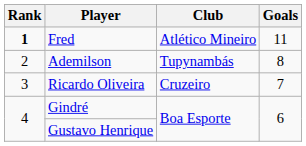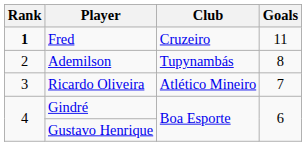 <table class="wikitable sortable" style="text-align:center">
 <tr>
 <th>Rank</th>
 <th>Player</th>
 <th>Club</th>
 <th>Goals</th>
 </tr>
 <tr>
 <td><strong>1</strong></td>
 <td align="left"> <a href='#'>Fred</a></td>
-<td align="left"><a href='#'>Atlético Mineiro</a></td>
+<td align="left"><a href='#'>Cruzeiro</a></td>
 <td>11</td>
 </tr>
 <tr>
 <td>2</td>
 <td align="left"> <a href='#'>Ademilson</a></td>
 <td align="left"><a href='#'>Tupynambás</a></td>
 <td>8</td>
 </tr>
 <tr>
 <td>3</td>
 <td align="left"> <a href='#'>Ricardo Oliveira</a></td>
-<td align="left"><a href='#'>Cruzeiro</a></td>
+<td align="left"><a href='#'>Atlético Mineiro</a></td>
 <td>7</td>
 </tr>
 <tr>
 <td rowspan="2">4</td>
 <td align="left"> <a href='#'>Gindré</a></td>
 <td rowspan="2" align="left"><a href='#'>Boa Esporte</a></td>
 <td rowspan="2">6</td>
 </tr>
 <tr>
 <td align="left"> <a href='#'>Gustavo Henrique</a></td>
 </tr>
 </table>
